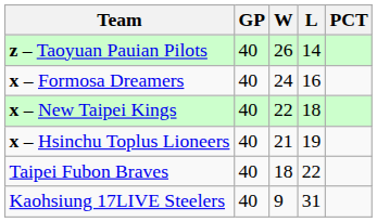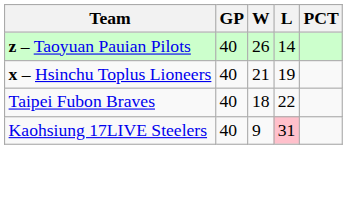 <table class="wikitable">
 <tr>
 <th>Team</th>
 <th>GP</th>
 <th>W</th>
 <th>L</th>
 <th>PCT</th>
 </tr>
 <tr style="background:#cfc">
 <td><strong>z</strong> – <a href='#'>Taoyuan Pauian Pilots</a></td>
 <td>40</td>
 <td>26</td>
 <td>14</td>
-<td></td>
-</tr>
-<tr>
-<td><strong>x</strong> – <a href='#'>Formosa Dreamers</a></td>
-<td>40</td>
-<td>24</td>
-<td>16</td>
-<td></td>
-</tr>
-<tr style="background:#cfc">
-<td><strong>x</strong> – <a href='#'>New Taipei Kings</a></td>
-<td>40</td>
-<td>22</td>
-<td>18</td>
 <td></td>
 </tr>
 <tr>
 <td><strong>x</strong> – <a href='#'>Hsinchu Toplus Lioneers</a></td>
 <td>40</td>
 <td>21</td>
 <td>19</td>
 <td></td>
 </tr>
 <tr>
 <td><a href='#'>Taipei Fubon Braves</a></td>
 <td>40</td>
 <td>18</td>
 <td>22</td>
 <td></td>
 </tr>
 <tr>
 <td><a href='#'>Kaohsiung 17LIVE Steelers</a></td>
 <td>40</td>
 <td>9</td>
-<td>31</td>
+<td style="background: pink;">31</td>
 <td></td>
 </tr>
 </table>
